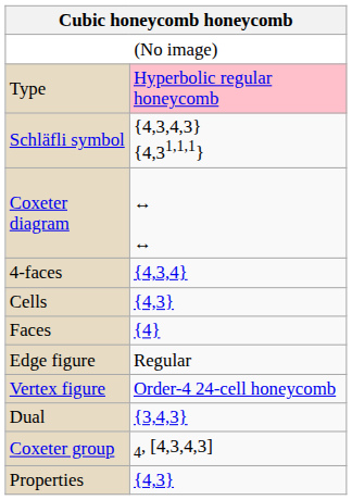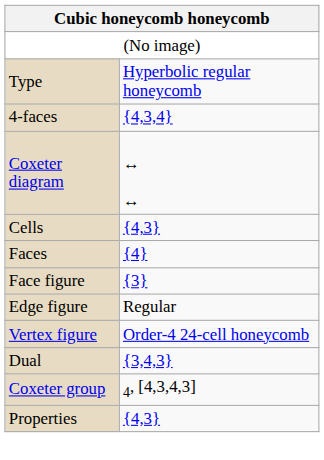 <table class="wikitable" align="right" style="margin-left:10px" width="300">
 <tr>
 <th bgcolor=#e7dcc3 colspan=2>Cubic honeycomb honeycomb</th>
 </tr>
 <tr>
 <td bgcolor=#ffffff align=center colspan=2>(No image)</td>
 </tr>
 <tr>
 <td bgcolor=#e7dcc3>Type</td>
-<td style="background: pink;"><a href='#'>Hyperbolic regular honeycomb</a></td>
+<td><a href='#'>Hyperbolic regular honeycomb</a></td>
 </tr>
 <tr>
-<td bgcolor=#e7dcc3><a href='#'>Schläfli symbol</a></td>
-<td>{4,3,4,3}<br>{4,3<sup>1,1,1</sup>}</td>
+<td bgcolor=#e7dcc3>4-faces</td>
+<td> <a href='#'>{4,3,4}</a></td>
 </tr>
 <tr>
 <td bgcolor=#e7dcc3><a href='#'>Coxeter diagram</a></td>
 <td><br> ↔ <br> <br> ↔ </td>
-</tr>
-<tr>
-<td bgcolor=#e7dcc3>4-faces</td>
-<td> <a href='#'>{4,3,4}</a></td>
 </tr>
 <tr>
 <td bgcolor=#e7dcc3>Cells</td>
 <td> <a href='#'>{4,3}</a></td>
 </tr>
 <tr>
 <td bgcolor=#e7dcc3>Faces</td>
 <td> <a href='#'>{4}</a></td>
+</tr>
+<tr>
+<td bgcolor=#e7dcc3>Face figure</td>
+<td> <a href='#'>{3}</a></td>
 </tr>
 <tr>
 <td bgcolor=#e7dcc3>Edge figure</td>
 <td>Regular</td>
 </tr>
 <tr>
 <td bgcolor=#e7dcc3><a href='#'>Vertex figure</a></td>
 <td><a href='#'>Order-4 24-cell honeycomb</a></td>
 </tr>
 <tr>
 <td bgcolor=#e7dcc3>Dual</td>
 <td> <a href='#'>{3,4,3}</a></td>
 </tr>
 <tr>
 <td bgcolor=#e7dcc3><a href='#'>Coxeter group</a></td>
 <td><sub>4</sub>, [4,3,4,3]</td>
 </tr>
 <tr>
 <td bgcolor=#e7dcc3>Properties</td>
 <td> <a href='#'>{4,3}</a></td>
 </tr>
 </table>
